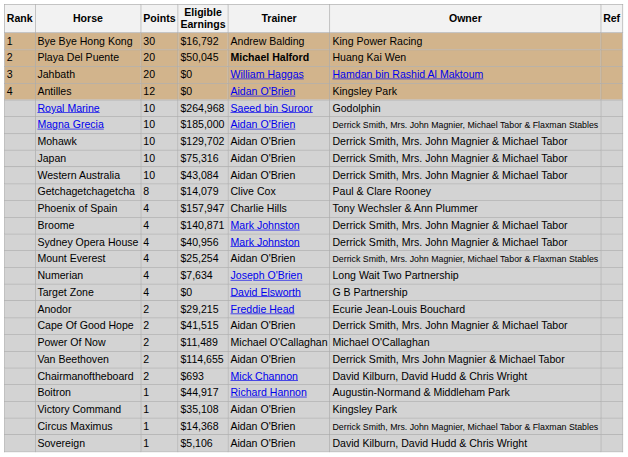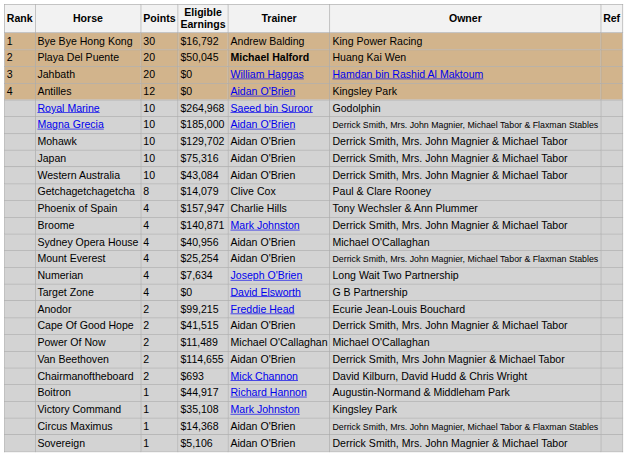 <table class="wikitable">
 <tr>
 <th>Rank</th>
 <th>Horse</th>
 <th>Points</th>
 <th>Eligible<br>Earnings</th>
 <th>Trainer</th>
 <th>Owner</th>
 <th>Ref</th>
 </tr>
 <tr bgcolor="tan">
 <td>1</td>
 <td>Bye Bye Hong Kong</td>
 <td>30</td>
 <td>$16,792</td>
 <td>Andrew Balding</td>
 <td>King Power Racing</td>
 <td></td>
 </tr>
 <tr bgcolor="tan">
 <td>2</td>
 <td>Playa Del Puente</td>
 <td>20</td>
 <td>$50,045</td>
 <td><strong>Michael Halford</strong></td>
 <td>Huang Kai Wen</td>
 <td></td>
 </tr>
 <tr bgcolor="tan">
 <td>3</td>
 <td>Jahbath</td>
 <td>20</td>
 <td>$0</td>
 <td><a href='#'>William Haggas</a></td>
 <td><a href='#'>Hamdan bin Rashid Al Maktoum</a></td>
 <td></td>
 </tr>
 <tr bgcolor="tan">
 <td>4</td>
 <td>Antilles</td>
 <td>12</td>
 <td>$0</td>
 <td><a href='#'>Aidan O'Brien</a></td>
 <td>Kingsley Park</td>
 <td></td>
 </tr>
 <tr bgcolor="lightgray">
 <td></td>
 <td><a href='#'>Royal Marine</a></td>
 <td>10</td>
 <td>$264,968</td>
 <td><a href='#'>Saeed bin Suroor</a></td>
 <td>Godolphin</td>
 <td></td>
 </tr>
 <tr bgcolor="lightgray">
 <td></td>
 <td><a href='#'>Magna Grecia</a></td>
 <td>10</td>
 <td>$185,000</td>
 <td><a href='#'>Aidan O'Brien</a></td>
 <td><small>Derrick Smith, Mrs. John Magnier, Michael Tabor & Flaxman Stables</small></td>
 <td></td>
 </tr>
 <tr bgcolor="lightgray">
 <td></td>
 <td>Mohawk</td>
 <td>10</td>
 <td>$129,702</td>
 <td>Aidan O'Brien</td>
 <td>Derrick Smith, Mrs. John Magnier & Michael Tabor</td>
 <td></td>
 </tr>
 <tr bgcolor="lightgray">
 <td></td>
 <td>Japan</td>
 <td>10</td>
 <td>$75,316</td>
 <td>Aidan O'Brien</td>
 <td>Derrick Smith, Mrs. John Magnier & Michael Tabor</td>
 <td></td>
 </tr>
 <tr bgcolor="lightgray">
 <td></td>
 <td>Western Australia</td>
 <td>10</td>
 <td>$43,084</td>
 <td>Aidan O'Brien</td>
 <td>Derrick Smith, Mrs. John Magnier & Michael Tabor</td>
 <td></td>
 </tr>
 <tr bgcolor="lightgray">
 <td></td>
 <td>Getchagetchagetcha</td>
 <td>8</td>
 <td>$14,079</td>
 <td>Clive Cox</td>
 <td>Paul & Clare Rooney</td>
 <td></td>
 </tr>
 <tr bgcolor="lightgray">
 <td></td>
 <td>Phoenix of Spain</td>
 <td>4</td>
 <td>$157,947</td>
 <td>Charlie Hills</td>
 <td>Tony Wechsler & Ann Plummer</td>
 <td></td>
 </tr>
 <tr bgcolor="lightgray">
 <td></td>
 <td>Broome</td>
 <td>4</td>
 <td>$140,871</td>
 <td><a href='#'>Mark Johnston</a></td>
 <td>Derrick Smith, Mrs. John Magnier & Michael Tabor</td>
 <td></td>
 </tr>
 <tr bgcolor="lightgray">
 <td></td>
 <td>Sydney Opera House</td>
 <td>4</td>
 <td>$40,956</td>
-<td><a href='#'>Mark Johnston</a></td>
-<td>Derrick Smith, Mrs. John Magnier & Michael Tabor</td>
+<td>Aidan O'Brien</td>
+<td>Michael O'Callaghan</td>
 <td></td>
 </tr>
 <tr bgcolor="lightgray">
 <td></td>
 <td>Mount Everest</td>
 <td>4</td>
 <td>$25,254</td>
 <td>Aidan O'Brien</td>
 <td><small>Derrick Smith, Mrs. John Magnier, Michael Tabor & Flaxman Stables</small></td>
 <td></td>
 </tr>
 <tr bgcolor="lightgray">
 <td></td>
 <td>Numerian</td>
 <td>4</td>
 <td>$7,634</td>
 <td><a href='#'>Joseph O'Brien</a></td>
 <td>Long Wait Two Partnership</td>
 <td></td>
 </tr>
 <tr bgcolor="lightgray">
 <td></td>
 <td>Target Zone</td>
 <td>4</td>
 <td>$0</td>
 <td><a href='#'>David Elsworth</a></td>
 <td>G B Partnership</td>
 <td></td>
 </tr>
 <tr bgcolor="lightgray">
 <td></td>
 <td>Anodor</td>
 <td>2</td>
-<td>$29,215</td>
+<td>$99,215</td>
 <td><a href='#'>Freddie Head</a></td>
 <td>Ecurie Jean-Louis Bouchard</td>
 <td></td>
 </tr>
 <tr bgcolor="lightgray">
 <td></td>
 <td>Cape Of Good Hope</td>
 <td>2</td>
 <td>$41,515</td>
 <td>Aidan O'Brien</td>
 <td>Derrick Smith, Mrs. John Magnier & Michael Tabor</td>
 <td></td>
 </tr>
 <tr bgcolor="lightgray">
 <td></td>
 <td>Power Of Now</td>
 <td>2</td>
 <td>$11,489</td>
 <td>Michael O'Callaghan</td>
 <td>Michael O'Callaghan</td>
 <td></td>
 </tr>
 <tr bgcolor="lightgray">
 <td></td>
 <td>Van Beethoven</td>
 <td>2</td>
 <td>$114,655</td>
 <td>Aidan O'Brien</td>
 <td>Derrick Smith, Mrs John Magnier & Michael Tabor</td>
 <td></td>
 </tr>
 <tr bgcolor="lightgray">
 <td></td>
 <td>Chairmanoftheboard</td>
 <td>2</td>
 <td>$693</td>
 <td><a href='#'>Mick Channon</a></td>
 <td>David Kilburn, David Hudd & Chris Wright</td>
 <td></td>
 </tr>
 <tr bgcolor="lightgray">
 <td></td>
 <td>Boitron</td>
 <td>1</td>
 <td>$44,917</td>
 <td><a href='#'>Richard Hannon</a></td>
 <td>Augustin-Normand & Middleham Park</td>
 <td></td>
 </tr>
 <tr bgcolor="lightgray">
 <td></td>
 <td>Victory Command</td>
 <td>1</td>
 <td>$35,108</td>
-<td>Aidan O'Brien</td>
+<td><a href='#'>Mark Johnston</a></td>
 <td>Kingsley Park</td>
 <td></td>
 </tr>
 <tr bgcolor="lightgray">
 <td></td>
 <td>Circus Maximus</td>
 <td>1</td>
 <td>$14,368</td>
 <td>Aidan O'Brien</td>
 <td><small>Derrick Smith, Mrs. John Magnier, Michael Tabor & Flaxman Stables</small></td>
 <td></td>
 </tr>
 <tr bgcolor="lightgray">
 <td></td>
 <td>Sovereign</td>
 <td>1</td>
 <td>$5,106</td>
 <td>Aidan O'Brien</td>
-<td>David Kilburn, David Hudd & Chris Wright</td>
+<td>Derrick Smith, Mrs. John Magnier & Michael Tabor</td>
 <td></td>
 </tr>
 </table>
